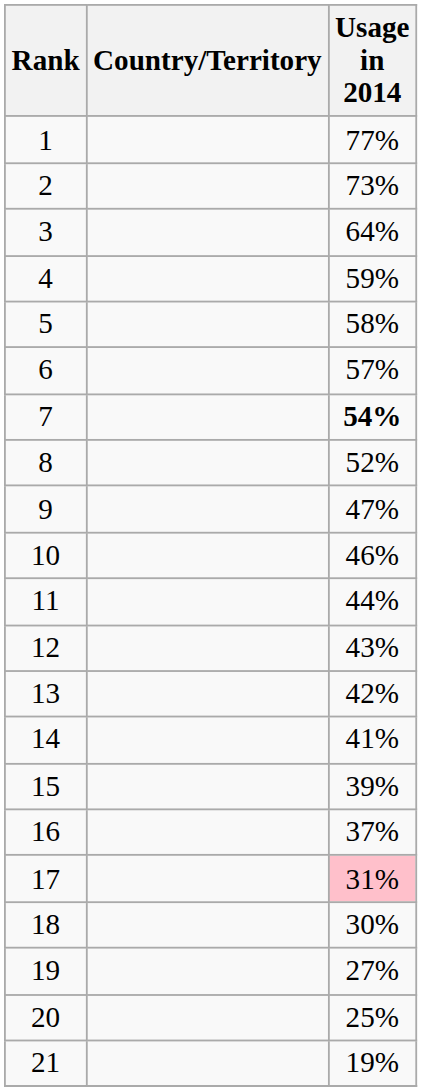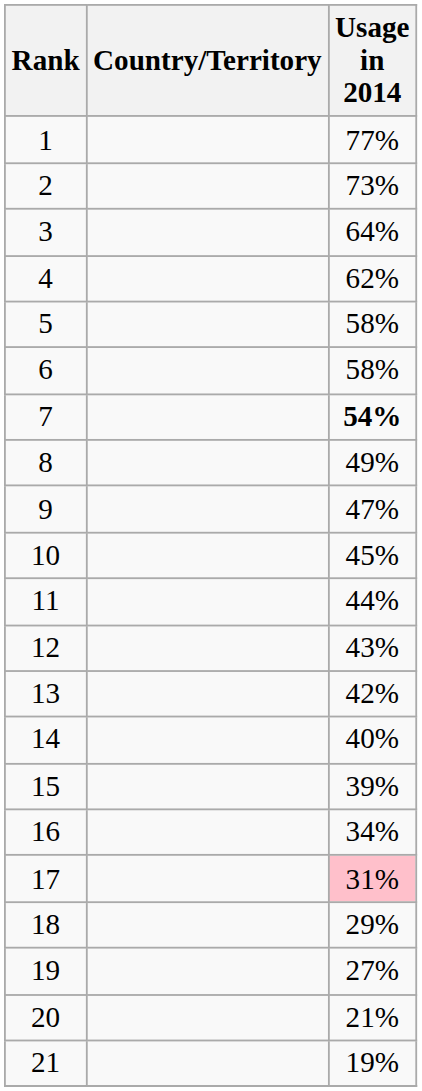 <table class="wikitable sortable" style="font-size: 100%; text-align: center; width: 15%;">
 <tr>
 <th>Rank</th>
 <th>Country/Territory</th>
 <th>Usage in 2014</th>
 </tr>
 <tr>
 <td>1</td>
 <td style="text-align: left"></td>
 <td>77%</td>
 </tr>
 <tr>
 <td>2</td>
 <td style="text-align: left"></td>
 <td>73%</td>
 </tr>
 <tr>
 <td>3</td>
 <td style="text-align: left"></td>
 <td>64%</td>
 </tr>
 <tr>
 <td>4</td>
 <td style="text-align: left"></td>
-<td>59%</td>
+<td>62%</td>
 </tr>
 <tr>
 <td>5</td>
 <td style="text-align: left"></td>
 <td>58%</td>
 </tr>
 <tr>
 <td>6</td>
 <td style="text-align: left"></td>
-<td>57%</td>
+<td>58%</td>
 </tr>
 <tr>
 <td>7</td>
 <td style="text-align: left"></td>
 <td><strong>54%</strong></td>
 </tr>
 <tr>
 <td>8</td>
 <td style="text-align: left"></td>
-<td>52%</td>
+<td>49%</td>
 </tr>
 <tr>
 <td>9</td>
 <td style="text-align: left"></td>
 <td>47%</td>
 </tr>
 <tr>
 <td>10</td>
 <td style="text-align: left"></td>
-<td>46%</td>
+<td>45%</td>
 </tr>
 <tr>
 <td>11</td>
 <td style="text-align: left"></td>
 <td>44%</td>
 </tr>
 <tr>
 <td>12</td>
 <td style="text-align: left"></td>
 <td>43%</td>
 </tr>
 <tr>
 <td>13</td>
 <td style="text-align: left"></td>
 <td>42%</td>
 </tr>
 <tr>
 <td>14</td>
 <td style="text-align: left"></td>
-<td>41%</td>
+<td>40%</td>
 </tr>
 <tr>
 <td>15</td>
 <td style="text-align: left"></td>
 <td>39%</td>
 </tr>
 <tr>
 <td>16</td>
 <td style="text-align: left"></td>
-<td>37%</td>
+<td>34%</td>
 </tr>
 <tr>
 <td>17</td>
 <td style="text-align: left"></td>
 <td style="background: pink;">31%</td>
 </tr>
 <tr>
 <td>18</td>
 <td style="text-align: left"></td>
-<td>30%</td>
+<td>29%</td>
 </tr>
 <tr>
 <td>19</td>
 <td style="text-align: left"></td>
 <td>27%</td>
 </tr>
 <tr>
 <td>20</td>
 <td style="text-align: left"></td>
-<td>25%</td>
+<td>21%</td>
 </tr>
 <tr>
 <td>21</td>
 <td style="text-align: left"></td>
 <td>19%</td>
 </tr>
 <tr>
 </tr>
 </table>
